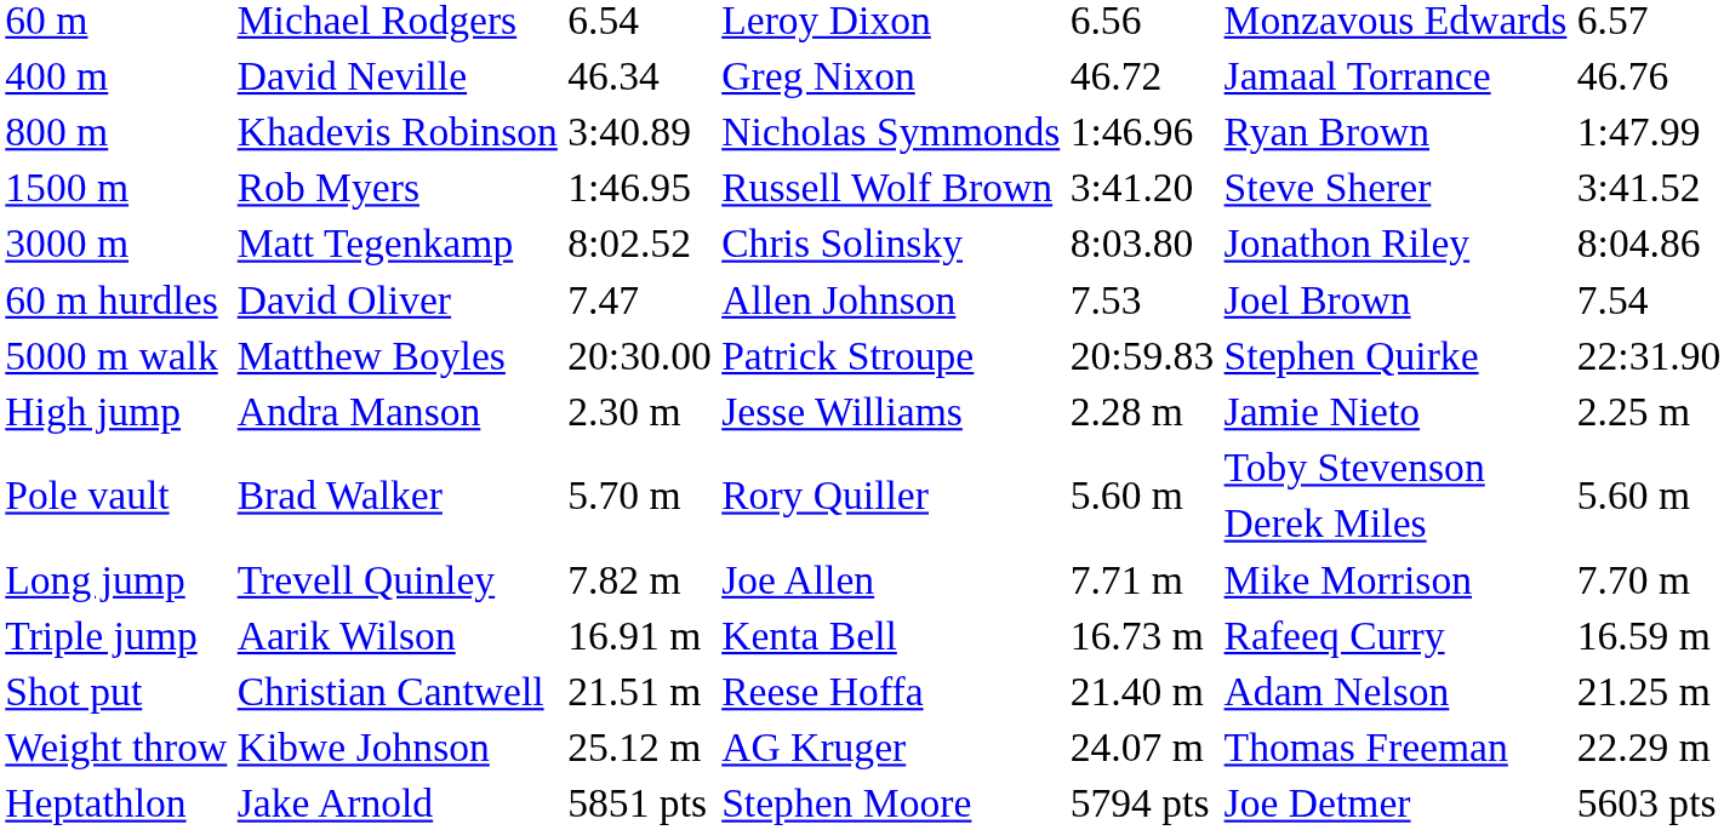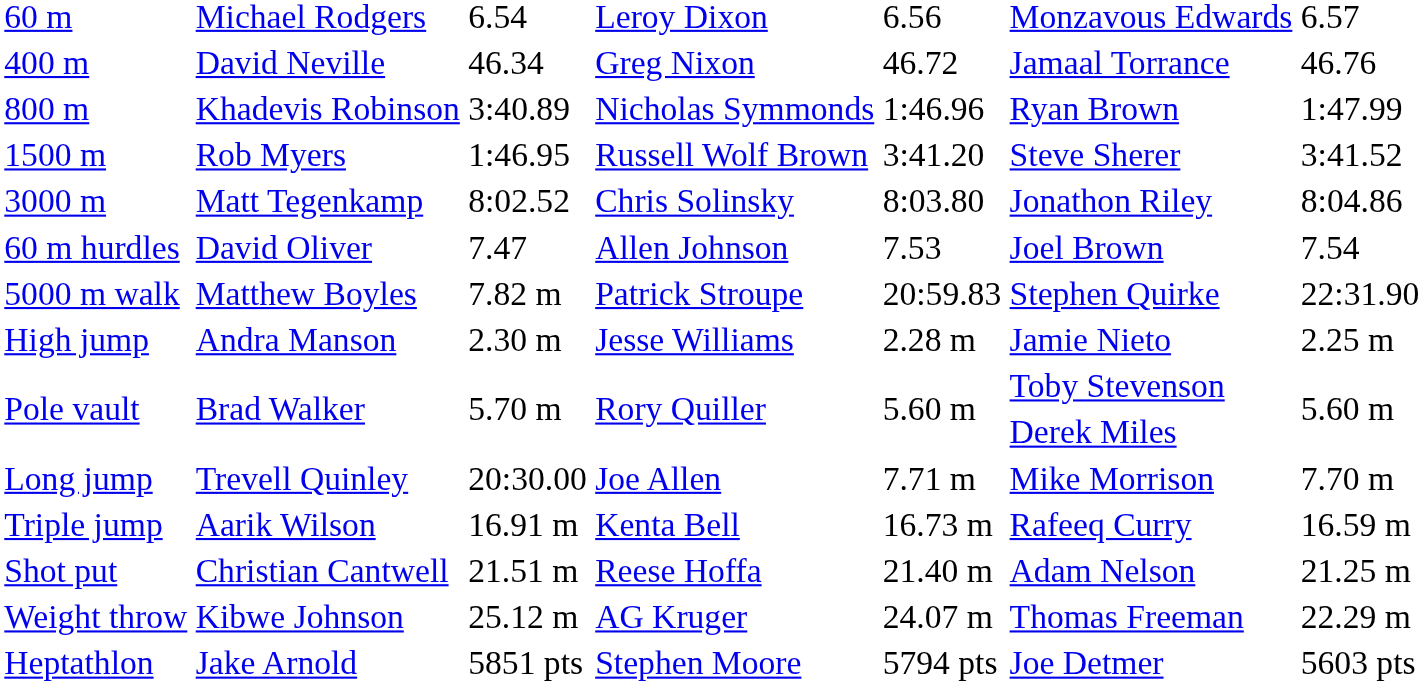 <table>
 <tr>
 <td><a href='#'>60 m</a></td>
 <td><a href='#'>Michael Rodgers</a></td>
 <td>6.54</td>
 <td><a href='#'>Leroy Dixon</a></td>
 <td>6.56</td>
 <td><a href='#'>Monzavous Edwards</a></td>
 <td>6.57</td>
 </tr>
 <tr>
 <td><a href='#'>400 m</a></td>
 <td><a href='#'>David Neville</a></td>
 <td>46.34</td>
 <td><a href='#'>Greg Nixon</a></td>
 <td>46.72</td>
 <td><a href='#'>Jamaal Torrance</a></td>
 <td>46.76</td>
 </tr>
 <tr>
 <td><a href='#'>800 m</a></td>
 <td><a href='#'>Khadevis Robinson</a></td>
 <td>3:40.89</td>
 <td><a href='#'>Nicholas Symmonds</a></td>
 <td>1:46.96</td>
 <td><a href='#'>Ryan Brown</a></td>
 <td>1:47.99</td>
 </tr>
 <tr>
 <td><a href='#'>1500 m</a></td>
 <td><a href='#'>Rob Myers</a></td>
 <td>1:46.95</td>
 <td><a href='#'>Russell Wolf Brown</a></td>
 <td>3:41.20</td>
 <td><a href='#'>Steve Sherer</a></td>
 <td>3:41.52</td>
 </tr>
 <tr>
 <td><a href='#'>3000 m</a></td>
 <td><a href='#'>Matt Tegenkamp</a></td>
 <td>8:02.52</td>
 <td><a href='#'>Chris Solinsky</a></td>
 <td>8:03.80</td>
 <td><a href='#'>Jonathon Riley</a></td>
 <td>8:04.86</td>
 </tr>
 <tr>
 <td><a href='#'>60 m hurdles</a></td>
 <td><a href='#'>David Oliver</a></td>
 <td>7.47</td>
 <td><a href='#'>Allen Johnson</a></td>
 <td>7.53</td>
 <td><a href='#'>Joel Brown</a></td>
 <td>7.54</td>
 </tr>
 <tr>
 <td><a href='#'>5000 m walk</a></td>
 <td><a href='#'>Matthew Boyles</a></td>
-<td>20:30.00</td>
+<td>7.82 m</td>
 <td><a href='#'>Patrick Stroupe</a></td>
 <td>20:59.83</td>
 <td><a href='#'>Stephen Quirke</a></td>
 <td>22:31.90</td>
 </tr>
 <tr>
 <td><a href='#'>High jump</a></td>
 <td><a href='#'>Andra Manson</a></td>
 <td>2.30 m</td>
 <td><a href='#'>Jesse Williams</a></td>
 <td>2.28 m</td>
 <td><a href='#'>Jamie Nieto</a></td>
 <td>2.25 m</td>
 </tr>
 <tr>
 <td rowspan=2><a href='#'>Pole vault</a></td>
 <td rowspan=2><a href='#'>Brad Walker</a></td>
 <td rowspan=2>5.70 m</td>
 <td rowspan=2><a href='#'>Rory Quiller</a></td>
 <td rowspan=2>5.60 m</td>
 <td><a href='#'>Toby Stevenson</a></td>
 <td rowspan=2>5.60 m</td>
 </tr>
 <tr>
 <td><a href='#'>Derek Miles</a></td>
 </tr>
 <tr>
 <td><a href='#'>Long jump</a></td>
 <td><a href='#'>Trevell Quinley</a></td>
-<td>7.82 m</td>
+<td>20:30.00</td>
 <td><a href='#'>Joe Allen</a></td>
 <td>7.71 m</td>
 <td><a href='#'>Mike Morrison</a></td>
 <td>7.70 m</td>
 </tr>
 <tr>
 <td><a href='#'>Triple jump</a></td>
 <td><a href='#'>Aarik Wilson</a></td>
 <td>16.91 m</td>
 <td><a href='#'>Kenta Bell</a></td>
 <td>16.73 m</td>
 <td><a href='#'>Rafeeq Curry</a></td>
 <td>16.59 m</td>
 </tr>
 <tr>
 <td><a href='#'>Shot put</a></td>
 <td><a href='#'>Christian Cantwell</a></td>
 <td>21.51 m</td>
 <td><a href='#'>Reese Hoffa</a></td>
 <td>21.40 m</td>
 <td><a href='#'>Adam Nelson</a></td>
 <td>21.25 m</td>
 </tr>
 <tr>
 <td><a href='#'>Weight throw</a></td>
 <td><a href='#'>Kibwe Johnson</a></td>
 <td>25.12 m</td>
 <td><a href='#'>AG Kruger</a></td>
 <td>24.07 m</td>
 <td><a href='#'>Thomas Freeman</a></td>
 <td>22.29 m</td>
 </tr>
 <tr>
 <td><a href='#'>Heptathlon</a></td>
 <td><a href='#'>Jake Arnold</a></td>
 <td>5851 pts</td>
 <td><a href='#'>Stephen Moore</a></td>
 <td>5794 pts</td>
 <td><a href='#'>Joe Detmer</a></td>
 <td>5603 pts</td>
 </tr>
 </table>
